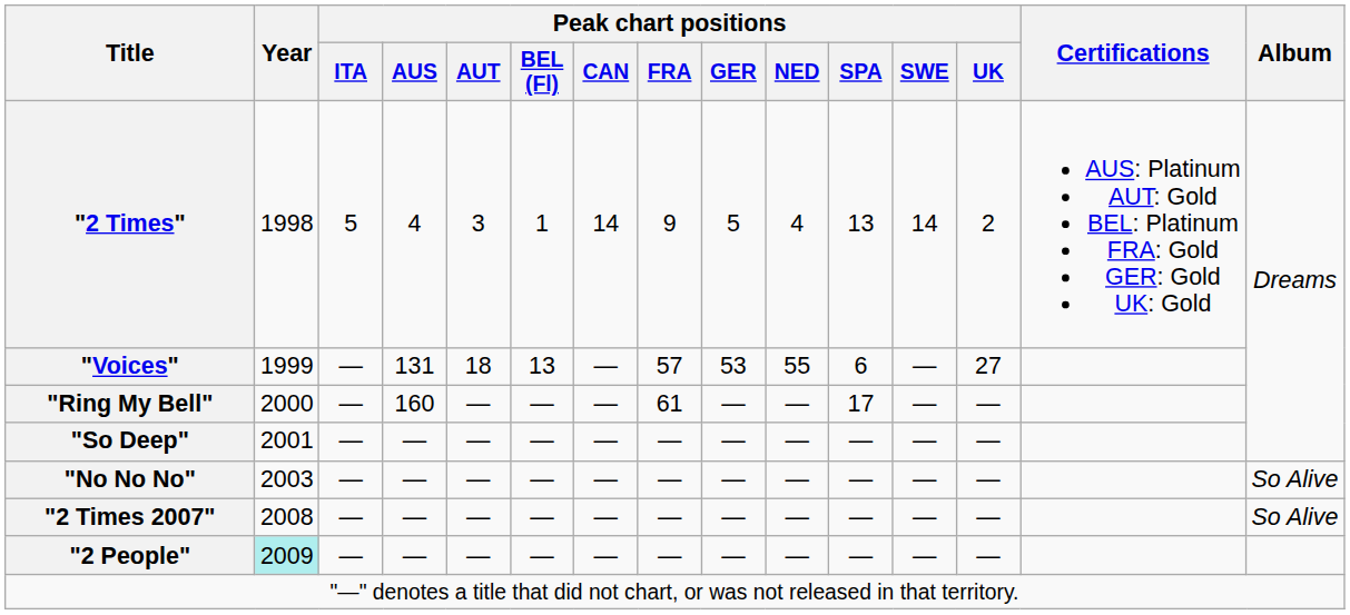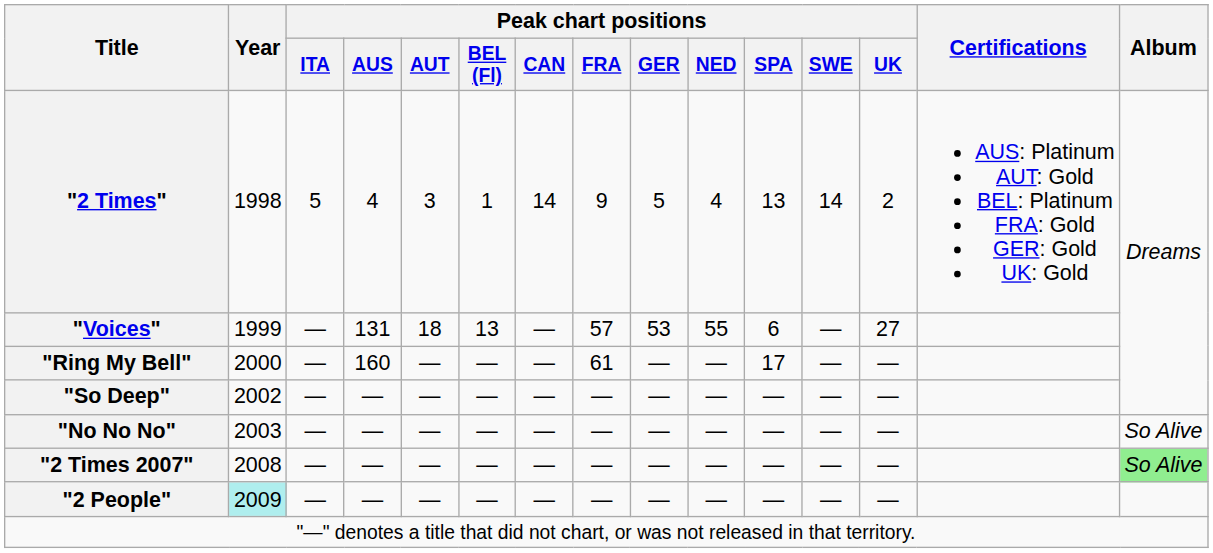 <table class="wikitable plainrowheaders" style="text-align:center;">
 <tr>
 <th scope="col" rowspan="2" style="width:10em">Title</th>
 <th scope="col" rowspan="2">Year</th>
 <th scope="col" colspan="11">Peak chart positions</th>
 <th scope="col" rowspan="2"><a href='#'>Certifications</a></th>
 <th scope="col" rowspan="2">Album</th>
 </tr>
 <tr>
 <th scope="col" style="width:2.5em;font-size:90%;"><a href='#'>ITA</a><br></th>
 <th scope="col" style="width:2.5em;font-size:90%;"><a href='#'>AUS</a><br></th>
 <th scope="col" style="width:2.5em;font-size:90%;"><a href='#'>AUT</a><br></th>
 <th scope="col" style="width:2.5em;font-size:90%;"><a href='#'>BEL<br>(Fl)</a><br></th>
 <th scope="col" style="width:2.5em;font-size:90%;"><a href='#'>CAN</a><br></th>
 <th scope="col" style="width:2.5em;font-size:90%;"><a href='#'>FRA</a><br></th>
 <th scope="col" style="width:2.5em;font-size:90%;"><a href='#'>GER</a><br></th>
 <th scope="col" style="width:2.5em;font-size:90%;"><a href='#'>NED</a><br></th>
 <th scope="col" style="width:2.5em;font-size:90%;"><a href='#'>SPA</a><br></th>
 <th scope="col" style="width:2.5em;font-size:90%;"><a href='#'>SWE</a><br></th>
 <th scope="col" style="width:2.5em;font-size:90%;"><a href='#'>UK</a><br></th>
 </tr>
 <tr>
 <th scope="row">"<a href='#'>2 Times</a>"</th>
 <td>1998</td>
 <td>5</td>
 <td>4</td>
 <td>3</td>
 <td>1</td>
 <td>14</td>
 <td>9</td>
 <td>5</td>
 <td>4</td>
 <td>13</td>
 <td>14</td>
 <td>2</td>
 <td><br><ul><li><a href='#'>AUS</a>: Platinum</li><li><a href='#'>AUT</a>: Gold</li><li><a href='#'>BEL</a>: Platinum</li><li><a href='#'>FRA</a>: Gold</li><li><a href='#'>GER</a>: Gold</li><li><a href='#'>UK</a>: Gold</li></ul></td>
 <td rowspan="4"><em>Dreams</em></td>
 </tr>
 <tr>
 <th scope="row">"<a href='#'>Voices</a>"</th>
 <td>1999</td>
 <td>—</td>
 <td>131</td>
 <td>18</td>
 <td>13</td>
 <td>—</td>
 <td>57</td>
 <td>53</td>
 <td>55</td>
 <td>6</td>
 <td>—</td>
 <td>27</td>
 <td></td>
 </tr>
 <tr>
 <th scope="row">"Ring My Bell"</th>
 <td rowspan="1">2000</td>
 <td>—</td>
 <td>160</td>
 <td>—</td>
 <td>—</td>
 <td>—</td>
 <td>61</td>
 <td>—</td>
 <td>—</td>
 <td>17</td>
 <td>—</td>
 <td>—</td>
 <td></td>
 </tr>
 <tr>
 <th scope="row">"So Deep"</th>
-<td rowspan="1">2001</td>
+<td rowspan="1">2002</td>
 <td>—</td>
 <td>—</td>
 <td>—</td>
 <td>—</td>
 <td>—</td>
 <td>—</td>
 <td>—</td>
 <td>—</td>
 <td>—</td>
 <td>—</td>
 <td>—</td>
 <td></td>
 </tr>
 <tr>
 <th scope="row">"No No No"</th>
 <td rowspan="1">2003</td>
 <td>—</td>
 <td>—</td>
 <td>—</td>
 <td>—</td>
 <td>—</td>
 <td>—</td>
 <td>—</td>
 <td>—</td>
 <td>—</td>
 <td>—</td>
 <td>—</td>
 <td></td>
 <td rowspan="1"><em>So Alive</em></td>
 </tr>
 <tr>
 <th scope="row">"2 Times 2007"</th>
 <td rowspan="1">2008</td>
 <td>—</td>
 <td>—</td>
 <td>—</td>
 <td>—</td>
 <td>—</td>
 <td>—</td>
 <td>—</td>
 <td>—</td>
 <td>—</td>
 <td>—</td>
 <td>—</td>
 <td></td>
-<td rowspan="1"><em>So Alive</em></td>
+<td rowspan="1" style="background: lightgreen;"><em>So Alive</em></td>
 </tr>
 <tr>
 <th scope="row">"2 People"</th>
 <td rowspan="1" style="background: paleturquoise;">2009</td>
 <td>—</td>
 <td>—</td>
 <td>—</td>
 <td>—</td>
 <td>—</td>
 <td>—</td>
 <td>—</td>
 <td>—</td>
 <td>—</td>
 <td>—</td>
 <td>—</td>
 <td></td>
 </tr>
 <tr>
 <td colspan="17" style="font-size:90%">"—" denotes a title that did not chart, or was not released in that territory.</td>
 </tr>
 </table>
